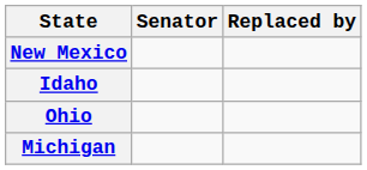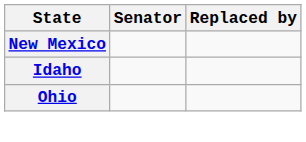 <table class="wikitable sortable plainrowheaders">
 <tr>
 <th scope="col">State</th>
 <th scope="col">Senator</th>
 <th scope="col">Replaced by</th>
 </tr>
 <tr>
 <th><a href='#'>New Mexico</a></th>
 <td></td>
 <td></td>
 </tr>
 <tr>
 <th><a href='#'>Idaho</a></th>
 <td></td>
 <td></td>
 </tr>
 <tr>
 <th><a href='#'>Ohio</a></th>
 <td></td>
 <td></td>
 </tr>
-<tr>
-<th><a href='#'>Michigan</a></th>
-<td></td>
-<td></td>
-</tr>
 </table>
